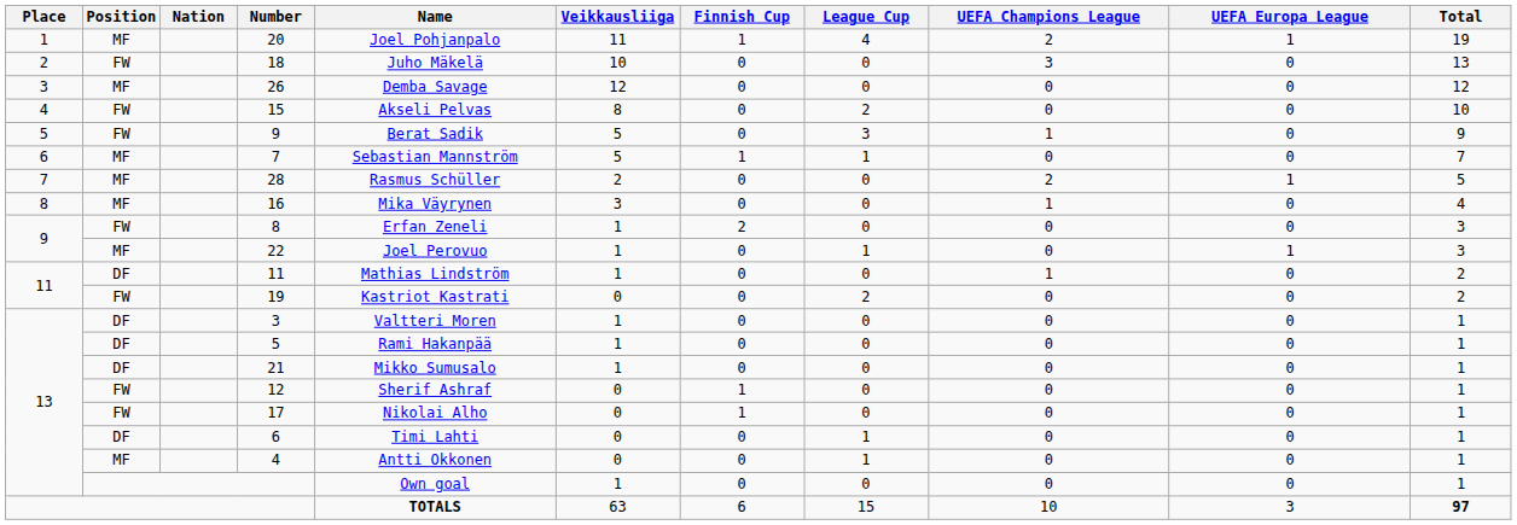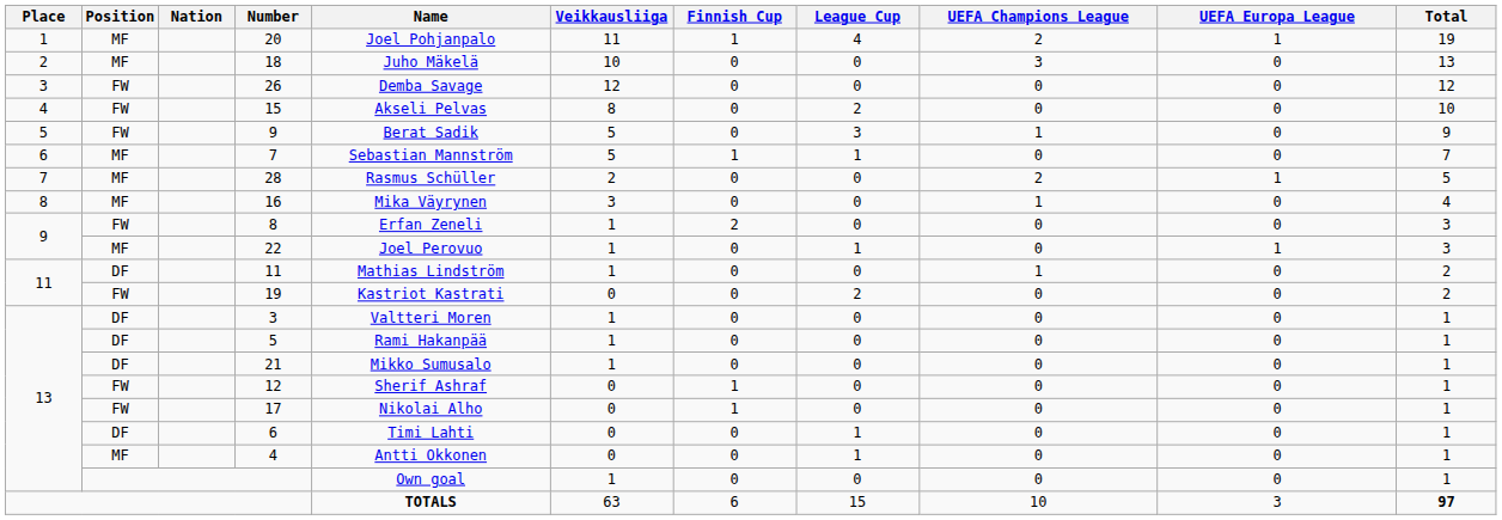 <table class="wikitable" style="font-size: 95%; text-align: center;">
 <tr>
 <th width=60>Place</th>
 <th width=60>Position</th>
 <th width=60>Nation</th>
 <th width=60>Number</th>
 <th width=200>Name</th>
 <th width=100><a href='#'>Veikkausliiga</a></th>
 <th width=100><a href='#'>Finnish Cup</a></th>
 <th width=100><a href='#'>League Cup</a></th>
 <th width=200><a href='#'>UEFA Champions League</a></th>
 <th width=200><a href='#'>UEFA Europa League</a></th>
 <th width=80>Total</th>
 </tr>
 <tr>
 <td>1</td>
 <td>MF</td>
 <td></td>
 <td>20</td>
 <td><a href='#'>Joel Pohjanpalo</a></td>
 <td>11</td>
 <td>1</td>
 <td>4</td>
 <td>2</td>
 <td>1</td>
 <td>19</td>
 </tr>
 <tr>
 <td>2</td>
-<td>FW</td>
+<td>MF</td>
 <td></td>
 <td>18</td>
 <td><a href='#'>Juho Mäkelä</a></td>
 <td>10</td>
 <td>0</td>
 <td>0</td>
 <td>3</td>
 <td>0</td>
 <td>13</td>
 </tr>
 <tr>
 <td>3</td>
-<td>MF</td>
+<td>FW</td>
 <td></td>
 <td>26</td>
 <td><a href='#'>Demba Savage</a></td>
 <td>12</td>
 <td>0</td>
 <td>0</td>
 <td>0</td>
 <td>0</td>
 <td>12</td>
 </tr>
 <tr>
 <td>4</td>
 <td>FW</td>
 <td></td>
 <td>15</td>
 <td><a href='#'>Akseli Pelvas</a></td>
 <td>8</td>
 <td>0</td>
 <td>2</td>
 <td>0</td>
 <td>0</td>
 <td>10</td>
 </tr>
 <tr>
 <td>5</td>
 <td>FW</td>
 <td></td>
 <td>9</td>
 <td><a href='#'>Berat Sadik</a></td>
 <td>5</td>
 <td>0</td>
 <td>3</td>
 <td>1</td>
 <td>0</td>
 <td>9</td>
 </tr>
 <tr>
 <td>6</td>
 <td>MF</td>
 <td></td>
 <td>7</td>
 <td><a href='#'>Sebastian Mannström</a></td>
 <td>5</td>
 <td>1</td>
 <td>1</td>
 <td>0</td>
 <td>0</td>
 <td>7</td>
 </tr>
 <tr>
 <td>7</td>
 <td>MF</td>
 <td></td>
 <td>28</td>
 <td><a href='#'>Rasmus Schüller</a></td>
 <td>2</td>
 <td>0</td>
 <td>0</td>
 <td>2</td>
 <td>1</td>
 <td>5</td>
 </tr>
 <tr>
 <td>8</td>
 <td>MF</td>
 <td></td>
 <td>16</td>
 <td><a href='#'>Mika Väyrynen</a></td>
 <td>3</td>
 <td>0</td>
 <td>0</td>
 <td>1</td>
 <td>0</td>
 <td>4</td>
 </tr>
 <tr>
 <td rowspan="2">9</td>
 <td>FW</td>
 <td></td>
 <td>8</td>
 <td><a href='#'>Erfan Zeneli</a></td>
 <td>1</td>
 <td>2</td>
 <td>0</td>
 <td>0</td>
 <td>0</td>
 <td>3</td>
 </tr>
 <tr>
 <td>MF</td>
 <td></td>
 <td>22</td>
 <td><a href='#'>Joel Perovuo</a></td>
 <td>1</td>
 <td>0</td>
 <td>1</td>
 <td>0</td>
 <td>1</td>
 <td>3</td>
 </tr>
 <tr>
 <td rowspan="2">11</td>
 <td>DF</td>
 <td></td>
 <td>11</td>
 <td><a href='#'>Mathias Lindström</a></td>
 <td>1</td>
 <td>0</td>
 <td>0</td>
 <td>1</td>
 <td>0</td>
 <td>2</td>
 </tr>
 <tr>
 <td>FW</td>
 <td></td>
 <td>19</td>
 <td><a href='#'>Kastriot Kastrati</a></td>
 <td>0</td>
 <td>0</td>
 <td>2</td>
 <td>0</td>
 <td>0</td>
 <td>2</td>
 </tr>
 <tr>
 <td rowspan="8">13</td>
 <td>DF</td>
 <td></td>
 <td>3</td>
 <td><a href='#'>Valtteri Moren</a></td>
 <td>1</td>
 <td>0</td>
 <td>0</td>
 <td>0</td>
 <td>0</td>
 <td>1</td>
 </tr>
 <tr>
 <td>DF</td>
 <td></td>
 <td>5</td>
 <td><a href='#'>Rami Hakanpää</a></td>
 <td>1</td>
 <td>0</td>
 <td>0</td>
 <td>0</td>
 <td>0</td>
 <td>1</td>
 </tr>
 <tr>
 <td>DF</td>
 <td></td>
 <td>21</td>
 <td><a href='#'>Mikko Sumusalo</a></td>
 <td>1</td>
 <td>0</td>
 <td>0</td>
 <td>0</td>
 <td>0</td>
 <td>1</td>
 </tr>
 <tr>
 <td>FW</td>
 <td></td>
 <td>12</td>
 <td><a href='#'>Sherif Ashraf</a></td>
 <td>0</td>
 <td>1</td>
 <td>0</td>
 <td>0</td>
 <td>0</td>
 <td>1</td>
 </tr>
 <tr>
 <td>FW</td>
 <td></td>
 <td>17</td>
 <td><a href='#'>Nikolai Alho</a></td>
 <td>0</td>
 <td>1</td>
 <td>0</td>
 <td>0</td>
 <td>0</td>
 <td>1</td>
 </tr>
 <tr>
 <td>DF</td>
 <td></td>
 <td>6</td>
 <td><a href='#'>Timi Lahti</a></td>
 <td>0</td>
 <td>0</td>
 <td>1</td>
 <td>0</td>
 <td>0</td>
 <td>1</td>
 </tr>
 <tr>
 <td>MF</td>
 <td></td>
 <td>4</td>
 <td><a href='#'>Antti Okkonen</a></td>
 <td>0</td>
 <td>0</td>
 <td>1</td>
 <td>0</td>
 <td>0</td>
 <td>1</td>
 </tr>
 <tr>
 <td colspan="3"></td>
 <td><a href='#'>Own goal</a></td>
 <td>1</td>
 <td>0</td>
 <td>0</td>
 <td>0</td>
 <td>0</td>
 <td>1</td>
 </tr>
 <tr>
 <td colspan="4"></td>
 <td><strong>TOTALS</strong></td>
 <td>63</td>
 <td>6</td>
 <td>15</td>
 <td>10</td>
 <td>3</td>
 <td><strong>97</strong></td>
 </tr>
 </table>
